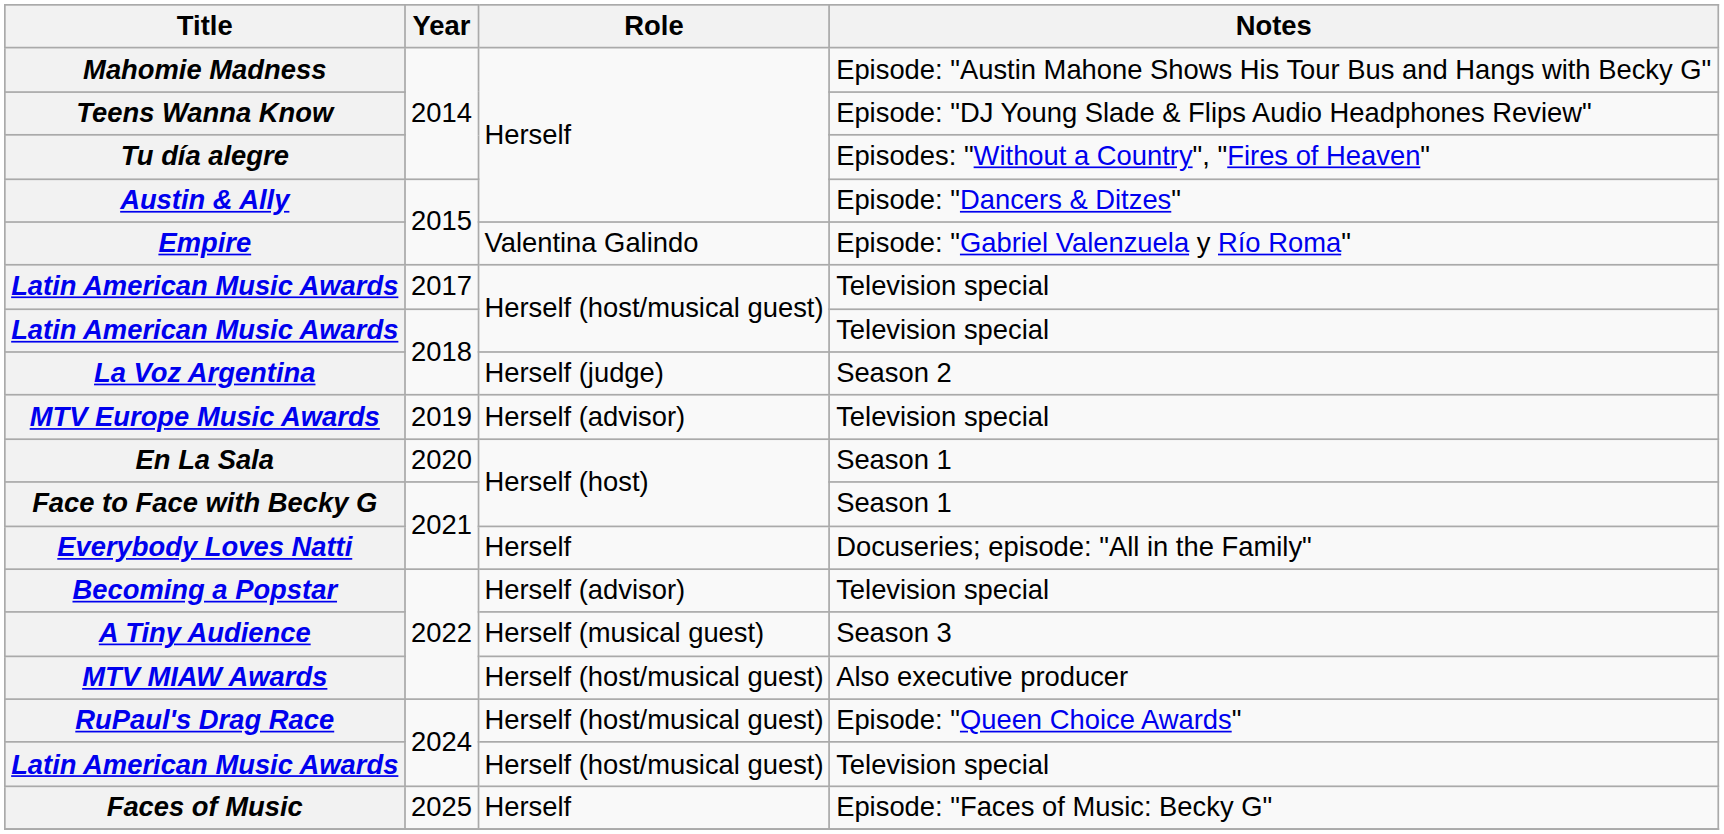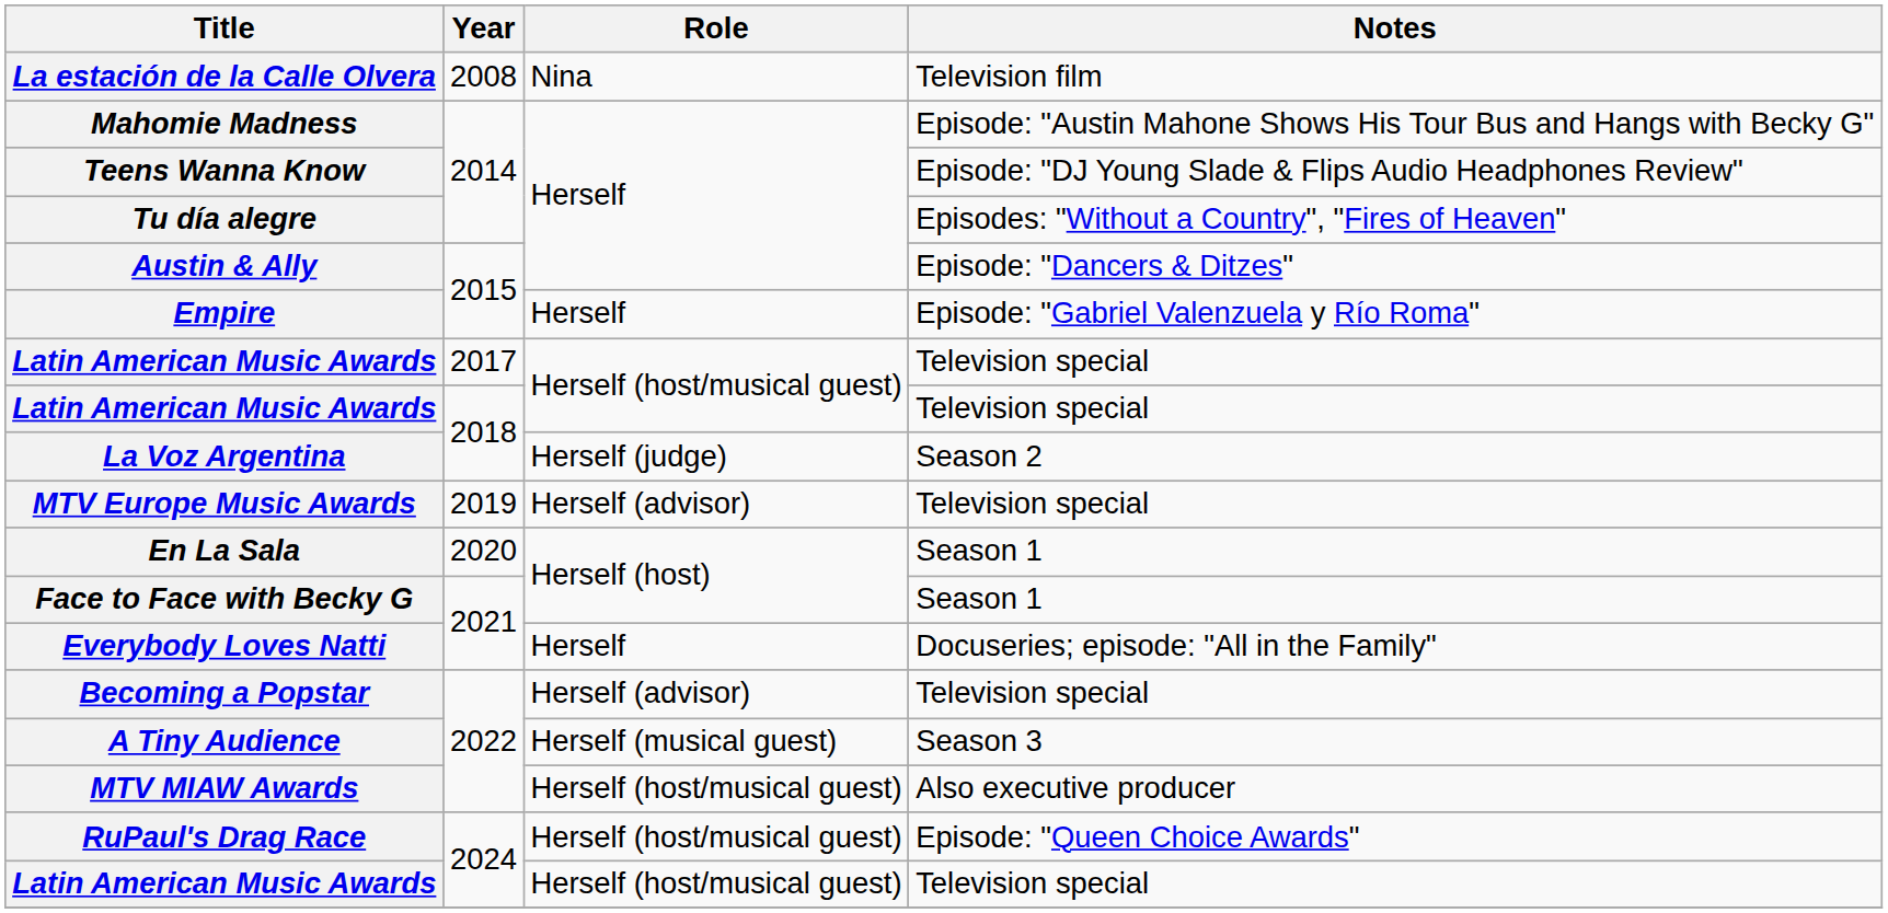 <table class="wikitable plainrowheaders sortable">
 <tr>
 <th>Title</th>
 <th>Year</th>
 <th>Role</th>
 <th class="unsortable">Notes</th>
+</tr>
+<tr>
+<th scope="row"><em><a href='#'>La estación de la Calle Olvera</a></em></th>
+<td>2008</td>
+<td>Nina</td>
+<td>Television film</td>
 </tr>
 <tr>
 <th scope="row"><em>Mahomie Madness</em></th>
 <td rowspan="3">2014</td>
 <td rowspan="4">Herself</td>
 <td>Episode: "Austin Mahone Shows His Tour Bus and Hangs with Becky G"</td>
 </tr>
 <tr>
 <th scope="row"><em>Teens Wanna Know</em></th>
 <td>Episode: "DJ Young Slade & Flips Audio Headphones Review"</td>
 </tr>
 <tr>
 <th scope="row"><em>Tu día alegre</em></th>
 <td>Episodes: "<a href='#'>Without a Country</a>", "<a href='#'>Fires of Heaven</a>"</td>
 </tr>
 <tr>
 <th scope="row"><em><a href='#'>Austin & Ally</a></em></th>
 <td rowspan="2">2015</td>
 <td>Episode: "<a href='#'>Dancers & Ditzes</a>"</td>
 </tr>
 <tr>
 <th scope="row"><em><a href='#'>Empire</a></em></th>
-<td>Valentina Galindo</td>
+<td>Herself</td>
 <td>Episode: "<a href='#'>Gabriel Valenzuela</a> y <a href='#'>Río Roma</a>"</td>
 </tr>
 <tr>
 <th scope="row"><em><a href='#'>Latin American Music Awards</a></em></th>
 <td>2017</td>
 <td rowspan="2">Herself (host/musical guest)</td>
 <td>Television special</td>
 </tr>
 <tr>
 <th scope="row"><em><a href='#'>Latin American Music Awards</a></em></th>
 <td rowspan="2">2018</td>
 <td>Television special</td>
 </tr>
 <tr>
 <th scope="row"><em><a href='#'>La Voz Argentina</a></em></th>
 <td>Herself (judge)</td>
 <td>Season 2</td>
 </tr>
 <tr>
 <th scope="row"><em><a href='#'>MTV Europe Music Awards</a></em></th>
 <td>2019</td>
 <td>Herself (advisor)</td>
 <td>Television special</td>
 </tr>
 <tr>
 <th scope="row"><em>En La Sala</em></th>
 <td>2020</td>
 <td rowspan="2">Herself (host)</td>
 <td>Season 1</td>
 </tr>
 <tr>
 <th scope="row"><em>Face to Face with Becky G</em></th>
 <td rowspan="2">2021</td>
 <td>Season 1</td>
 </tr>
 <tr>
 <th scope="row"><em><a href='#'>Everybody Loves Natti</a></em></th>
 <td>Herself</td>
 <td>Docuseries; episode: "All in the Family"</td>
 </tr>
 <tr>
 <th scope="row"><em><a href='#'>Becoming a Popstar</a></em></th>
 <td rowspan="3">2022</td>
 <td>Herself (advisor)</td>
 <td>Television special</td>
 </tr>
 <tr>
 <th scope="row"><em><a href='#'>A Tiny Audience</a></em></th>
 <td>Herself (musical guest)</td>
 <td>Season 3</td>
 </tr>
 <tr>
 <th scope="row"><em><a href='#'>MTV MIAW Awards</a></em></th>
 <td>Herself (host/musical guest)</td>
 <td>Also executive producer</td>
 </tr>
 <tr>
 <th scope="row"><em><a href='#'>RuPaul's Drag Race</a></em></th>
 <td rowspan="2">2024</td>
 <td>Herself (host/musical guest)</td>
 <td>Episode: "<a href='#'>Queen Choice Awards</a>"</td>
 </tr>
 <tr>
 <th scope="row"><em><a href='#'>Latin American Music Awards</a></em></th>
 <td>Herself (host/musical guest)</td>
 <td>Television special</td>
 </tr>
 <tr>
-<th scope="row"><em>Faces of Music</em></th>
-<td>2025</td>
-<td>Herself</td>
-<td>Episode: "Faces of Music: Becky G"</td>
-</tr>
-<tr>
 </tr>
 </table>
